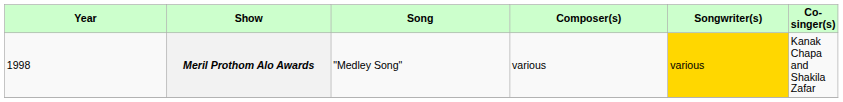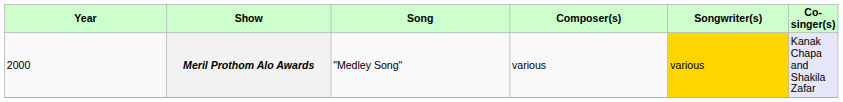 <table class="wikitable plainrowheaders" width="100%" textcolor:#000;">
 <tr style="background:#cfc; text-align:center;">
 <td scope="col" width=21%><strong>Year</strong></td>
 <td scope="col" width=21%><strong>Show</strong></td>
 <td scope="col" width=23%><strong>Song</strong></td>
 <td scope="col" width=20%><strong>Composer(s)</strong></td>
 <td scope="col" width=20%><strong>Songwriter(s)</strong></td>
 <td scope="col" width=20%><strong>Co-singer(s)</strong></td>
 </tr>
 <tr>
-<td>1998</td>
+<td>2000</td>
 <th><em>Meril Prothom Alo Awards</em></th>
 <td>"Medley Song"</td>
 <td>various</td>
 <td style="background: gold;">various</td>
-<td>Kanak Chapa and Shakila Zafar</td>
+<td style="background: lavender;">Kanak Chapa and Shakila Zafar</td>
 </tr>
 <tr>
 </tr>
 </table>
